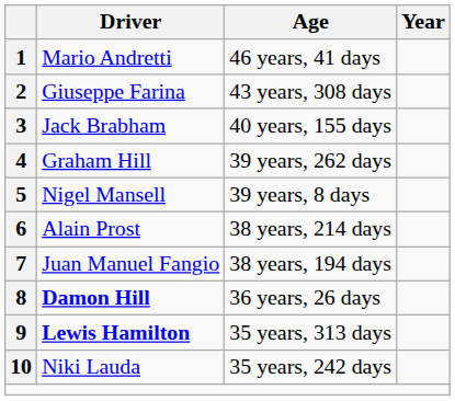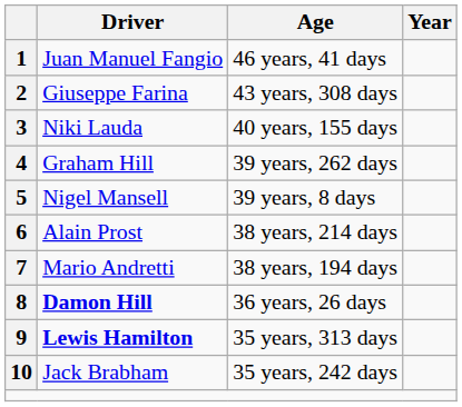 <table class="wikitable">
 <tr>
 <th></th>
 <th>Driver</th>
 <th>Age</th>
 <th>Year</th>
 </tr>
 <tr>
 <th>1</th>
-<td> <a href='#'>Mario Andretti</a></td>
+<td> <a href='#'>Juan Manuel Fangio</a></td>
 <td>46 years, 41 days</td>
 <td></td>
 </tr>
 <tr>
 <th>2</th>
 <td> <a href='#'>Giuseppe Farina</a></td>
 <td>43 years, 308 days</td>
 <td></td>
 </tr>
 <tr>
 <th>3</th>
-<td> <a href='#'>Jack Brabham</a></td>
+<td> <a href='#'>Niki Lauda</a></td>
 <td>40 years, 155 days</td>
 <td></td>
 </tr>
 <tr>
 <th>4</th>
 <td> <a href='#'>Graham Hill</a></td>
 <td>39 years, 262 days</td>
 <td></td>
 </tr>
 <tr>
 <th>5</th>
 <td> <a href='#'>Nigel Mansell</a></td>
 <td>39 years, 8 days</td>
 <td></td>
 </tr>
 <tr>
 <th>6</th>
 <td> <a href='#'>Alain Prost</a></td>
 <td>38 years, 214 days</td>
 <td></td>
 </tr>
 <tr>
 <th>7</th>
-<td> <a href='#'>Juan Manuel Fangio</a></td>
+<td> <a href='#'>Mario Andretti</a></td>
 <td>38 years, 194 days</td>
 <td></td>
 </tr>
 <tr>
 <th>8</th>
 <td><strong> <a href='#'>Damon Hill</a></strong></td>
 <td>36 years, 26 days</td>
 <td></td>
 </tr>
 <tr>
 <th>9</th>
 <td> <strong><a href='#'>Lewis Hamilton</a></strong></td>
 <td>35 years, 313 days</td>
 <td></td>
 </tr>
 <tr>
 <th>10</th>
-<td> <a href='#'>Niki Lauda</a></td>
+<td> <a href='#'>Jack Brabham</a></td>
 <td>35 years, 242 days</td>
 <td></td>
 </tr>
 <tr>
 <td colspan=4></td>
 </tr>
 </table>
